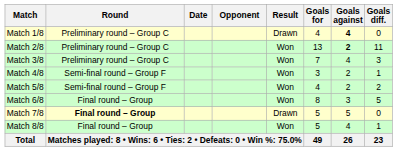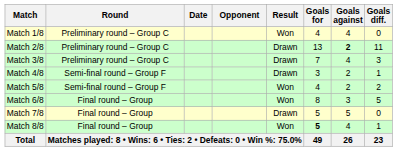 <table class="wikitable sortable" style="text-align: center; font-size: 85%; margin-left: 1em;">
 <tr>
 <th>Match</th>
 <th>Round</th>
 <th>Date</th>
 <th>Opponent</th>
 <th>Result</th>
 <th>Goals<br>for</th>
 <th>Goals<br>against</th>
 <th>Goals<br>diff.</th>
 </tr>
 <tr style="background-color: #ffffcc;">
 <td>Match 1/8</td>
 <td>Preliminary round – Group C</td>
 <td style="text-align: right;"></td>
 <td style="text-align: left;"></td>
-<td>Drawn</td>
+<td>Won</td>
 <td>4</td>
-<td><strong>4</strong></td>
+<td>4</td>
 <td>0</td>
 </tr>
 <tr style="background-color: #ccffcc;">
 <td>Match 2/8</td>
 <td>Preliminary round – Group C</td>
 <td style="text-align: right;"></td>
 <td style="text-align: left;"></td>
-<td>Won</td>
+<td>Drawn</td>
 <td>13</td>
 <td><strong>2</strong></td>
 <td>11</td>
 </tr>
 <tr style="background-color: #ccffcc;">
 <td>Match 3/8</td>
 <td>Preliminary round – Group C</td>
 <td style="text-align: right;"></td>
 <td style="text-align: left;"></td>
-<td>Won</td>
+<td>Drawn</td>
 <td>7</td>
 <td>4</td>
 <td>3</td>
 </tr>
 <tr style="background-color: #ccffcc;">
 <td>Match 4/8</td>
 <td>Semi-final round – Group F</td>
 <td style="text-align: right;"></td>
 <td style="text-align: left;"></td>
-<td>Won</td>
+<td>Drawn</td>
 <td>3</td>
 <td>2</td>
 <td>1</td>
 </tr>
 <tr style="background-color: #ccffcc;">
 <td>Match 5/8</td>
 <td>Semi-final round – Group F</td>
 <td style="text-align: right;"></td>
 <td style="text-align: left;"></td>
 <td>Won</td>
 <td>4</td>
 <td>2</td>
 <td>2</td>
 </tr>
 <tr style="background-color: #ccffcc;">
 <td>Match 6/8</td>
 <td>Final round – Group</td>
 <td style="text-align: right;"></td>
 <td style="text-align: left;"></td>
 <td>Won</td>
 <td>8</td>
 <td>3</td>
 <td>5</td>
 </tr>
 <tr style="background-color: #ffffcc;">
 <td>Match 7/8</td>
-<td><strong>Final round – Group</strong></td>
+<td>Final round – Group</td>
 <td style="text-align: right;"></td>
 <td style="text-align: left;"></td>
 <td>Drawn</td>
 <td>5</td>
 <td>5</td>
 <td>0</td>
 </tr>
 <tr style="background-color: #ccffcc;">
 <td>Match 8/8</td>
 <td>Final round – Group</td>
 <td style="text-align: right;"></td>
 <td style="text-align: left;"></td>
 <td>Won</td>
-<td>5</td>
+<td><strong>5</strong></td>
 <td>4</td>
 <td>1</td>
 </tr>
 <tr>
 <th>Total</th>
 <th colspan="4">Matches played: 8 • Wins: 6 • Ties: 2 • Defeats: 0 • Win %: 75.0%</th>
 <th>49</th>
 <th>26</th>
 <th>23</th>
 </tr>
 </table>
